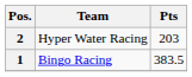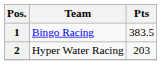 <table class="wikitable" style="font-size: 90%; text-align:center">
 <tr valign="top">
 <th valign="middle">Pos.</th>
 <th valign="middle">Team</th>
 <th valign="middle">Pts</th>
 </tr>
 <tr>
+<th>1</th>
+<td align="left"><a href='#'>Bingo Racing</a></td>
+<td>383.5</td>
+</tr>
+<tr>
 <th>2</th>
 <td align="left">Hyper Water Racing</td>
 <td>203</td>
 </tr>
 <tr>
-<th>1</th>
-<td align="left"><a href='#'>Bingo Racing</a></td>
-<td>383.5</td>
-</tr>
-<tr>
 </tr>
 </table>
